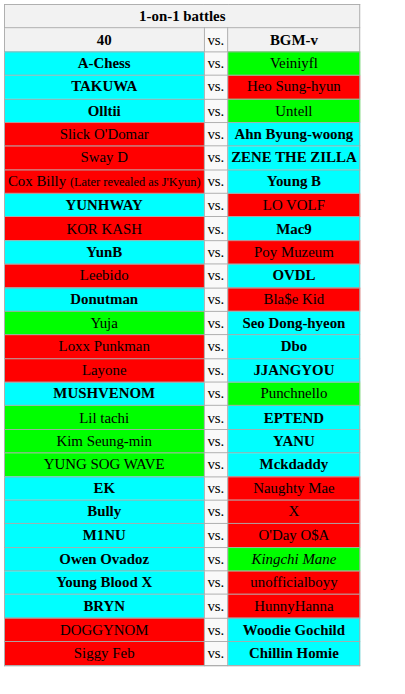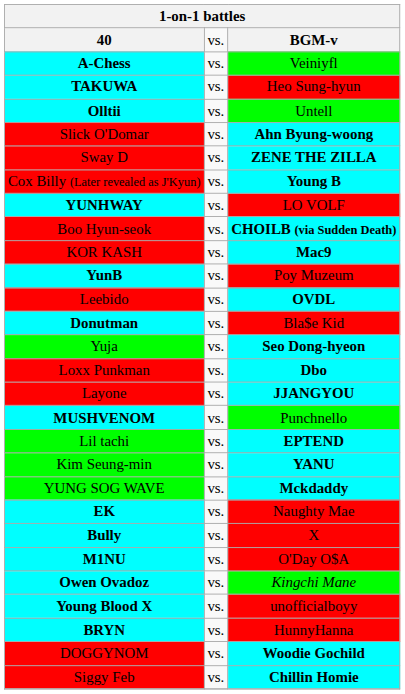 <table class="wikitable" style="text-align:center" border="2">
 <tr>
 <th colspan="3">1-on-1 battles</th>
 </tr>
 <tr>
 <th><strong>40</strong></th>
 <td>vs.</td>
 <th><strong>BGM-v</strong></th>
 </tr>
 <tr>
 <td style="background:aqua"><strong>A-Chess</strong></td>
 <td>vs.</td>
 <td style="background:lime">Veiniyfl</td>
 </tr>
 <tr>
 <td style="background:aqua"><strong>TAKUWA</strong></td>
 <td>vs.</td>
 <td style="background:red">Heo Sung-hyun</td>
 </tr>
 <tr>
 <td style="background:aqua"><strong>Olltii</strong></td>
 <td>vs.</td>
 <td style="background:lime">Untell</td>
 </tr>
 <tr>
 <td style="background:red">Slick O'Domar</td>
 <td>vs.</td>
 <td style="background:aqua"><strong>Ahn Byung-woong</strong></td>
 </tr>
 <tr>
 <td style="background:red">Sway D</td>
 <td>vs.</td>
 <td style="background:aqua"><strong>ZENE THE ZILLA</strong></td>
 </tr>
 <tr>
 <td style="background:red">Cox Billy <small>(Later revealed as J'Kyun) </small></td>
 <td>vs.</td>
 <td style="background:aqua"><strong>Young B</strong></td>
 </tr>
 <tr>
 <td style="background:aqua"><strong>YUNHWAY</strong></td>
 <td>vs.</td>
 <td style="background:red">LO VOLF</td>
+</tr>
+<tr>
+<td style="background:red">Boo Hyun-seok</td>
+<td>vs.</td>
+<td style="background:aqua"><strong>CHOILB <small>(via Sudden Death) </small></strong></td>
 </tr>
 <tr>
 <td style="background:red">KOR KASH</td>
 <td>vs.</td>
 <td style="background:aqua"><strong>Mac9</strong></td>
 </tr>
 <tr>
 <td style="background:aqua"><strong>YunB</strong></td>
 <td>vs.</td>
 <td style="background:red">Poy Muzeum</td>
 </tr>
 <tr>
 <td style="background:red">Leebido</td>
 <td>vs.</td>
 <td style="background:aqua"><strong>OVDL</strong></td>
 </tr>
 <tr>
 <td style="background:aqua"><strong>Donutman</strong></td>
 <td>vs.</td>
 <td style="background:red">Bla$e Kid</td>
 </tr>
 <tr>
 <td style="background:lime">Yuja</td>
 <td>vs.</td>
 <td style="background:aqua"><strong>Seo Dong-hyeon</strong></td>
 </tr>
 <tr>
 <td style="background:red">Loxx Punkman</td>
 <td>vs.</td>
 <td style="background:aqua"><strong>Dbo</strong></td>
 </tr>
 <tr>
 <td style="background:red">Layone</td>
 <td>vs.</td>
 <td style="background:aqua"><strong>JJANGYOU</strong></td>
 </tr>
 <tr>
 <td style="background:aqua"><strong>MUSHVENOM</strong></td>
 <td>vs.</td>
 <td style="background:lime">Punchnello</td>
 </tr>
 <tr>
 <td style="background:lime">Lil tachi</td>
 <td>vs.</td>
 <td style="background:aqua"><strong>EPTEND</strong></td>
 </tr>
 <tr>
 <td style="background:lime">Kim Seung-min</td>
 <td>vs.</td>
 <td style="background:aqua"><strong>YANU</strong></td>
 </tr>
 <tr>
 <td style="background:lime">YUNG SOG WAVE</td>
 <td>vs.</td>
 <td style="background:aqua"><strong>Mckdaddy</strong></td>
 </tr>
 <tr>
 <td style="background:aqua"><strong>EK</strong></td>
 <td>vs.</td>
 <td style="background:red">Naughty Mae</td>
 </tr>
 <tr>
 <td style="background:aqua"><strong>Bully</strong></td>
 <td>vs.</td>
 <td style="background:red">X</td>
 </tr>
 <tr>
 <td style="background:aqua"><strong>M1NU</strong></td>
 <td>vs.</td>
 <td style="background:red">O'Day O$A</td>
 </tr>
 <tr>
 <td style="background:aqua"><strong>Owen Ovadoz</strong></td>
 <td>vs.</td>
 <td style="background:lime"><em>Kingchi Mane</em></td>
 </tr>
 <tr>
 <td style="background:aqua"><strong>Young Blood X</strong></td>
 <td>vs.</td>
 <td style="background:red">unofficialboyy</td>
 </tr>
 <tr>
 <td style="background:aqua"><strong>BRYN</strong></td>
 <td>vs.</td>
 <td style="background:red">HunnyHanna</td>
 </tr>
 <tr>
 <td style="background:red">DOGGYNOM</td>
 <td>vs.</td>
 <td style="background:aqua"><strong>Woodie Gochild</strong></td>
 </tr>
 <tr>
 <td style="background:red">Siggy Feb</td>
 <td>vs.</td>
 <td style="background:aqua"><strong>Chillin Homie</strong></td>
 </tr>
 <tr>
 </tr>
 </table>
